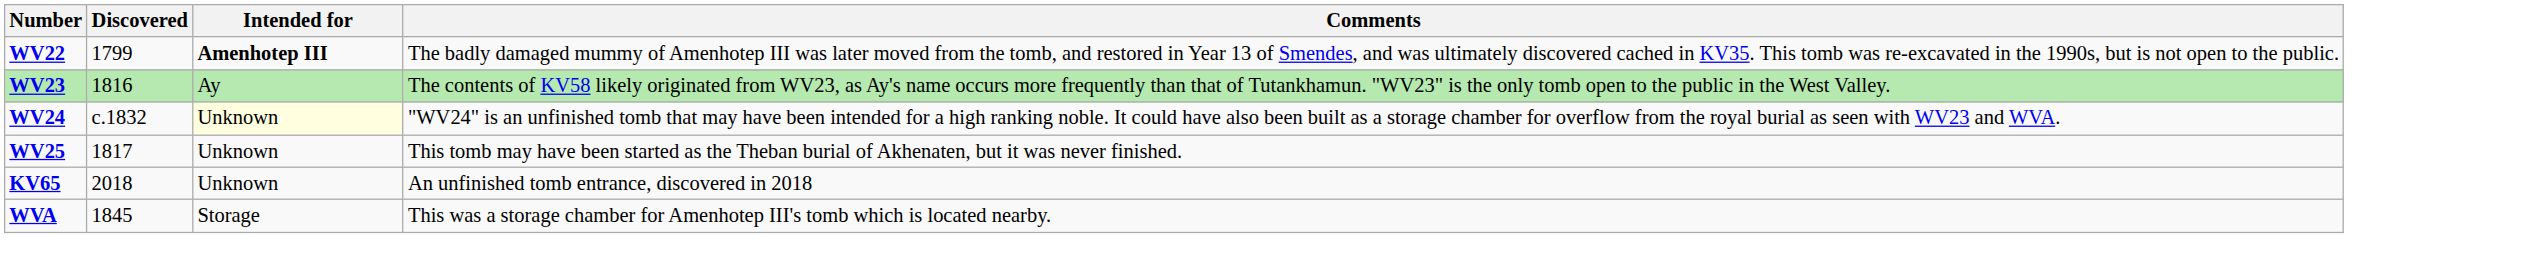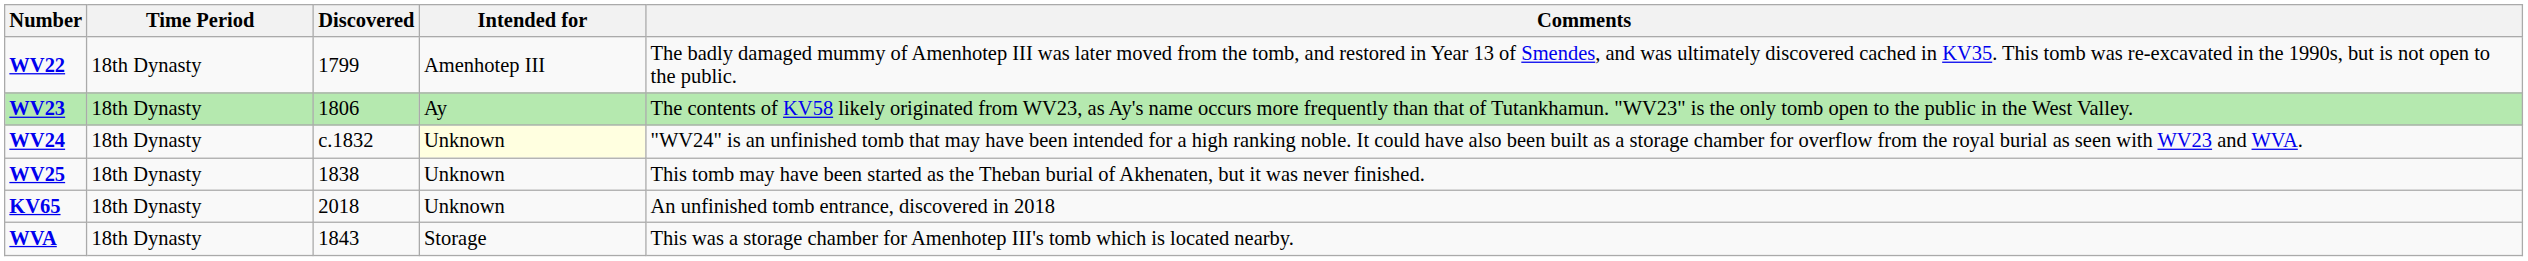 <table class="wikitable">
 <tr>
 <th>Number</th>
+<th width=9%>Time Period</th>
 <th>Discovered</th>
 <th width=9%>Intended for</th>
 <th>Comments</th>
 </tr>
 <tr>
 <td><strong><a href='#'>WV22</a></strong></td>
+<td>18th Dynasty</td>
 <td>1799</td>
-<td><strong>Amenhotep III</strong></td>
+<td>Amenhotep III</td>
 <td>The badly damaged mummy of Amenhotep III was later moved from the tomb, and restored in Year 13 of <a href='#'>Smendes</a>, and was ultimately discovered cached in <a href='#'>KV35</a>. This tomb was re-excavated in the 1990s, but is not open to the public.</td>
 </tr>
 <tr style="background: #B5E9AF;">
 <td><strong><a href='#'>WV23</a></strong></td>
-<td>1816</td>
+<td>18th Dynasty</td>
+<td>1806</td>
 <td>Ay</td>
 <td>The contents of <a href='#'>KV58</a> likely originated from WV23, as Ay's name occurs more frequently than that of Tutankhamun. "WV23" is the only tomb open to the public in the West Valley.</td>
 </tr>
 <tr>
 <td><strong><a href='#'>WV24</a></strong></td>
+<td>18th Dynasty</td>
 <td>c.1832</td>
 <td style="background: lightyellow;">Unknown</td>
 <td>"WV24" is an unfinished tomb that may have been intended for a high ranking noble. It could have also been built as a storage chamber for overflow from the royal burial as seen with <a href='#'>WV23</a> and <a href='#'>WVA</a>.</td>
 </tr>
 <tr>
 <td><strong><a href='#'>WV25</a></strong></td>
-<td>1817</td>
+<td>18th Dynasty</td>
+<td>1838</td>
 <td>Unknown</td>
 <td>This tomb may have been started as the Theban burial of Akhenaten, but it was never finished.</td>
 </tr>
 <tr>
 <td><strong><a href='#'>KV65</a></strong></td>
+<td>18th Dynasty</td>
 <td>2018</td>
 <td>Unknown</td>
 <td>An unfinished tomb entrance, discovered in 2018</td>
 </tr>
 <tr>
 <td><strong><a href='#'>WVA</a></strong></td>
-<td>1845</td>
+<td>18th Dynasty</td>
+<td>1843</td>
 <td>Storage</td>
 <td>This was a storage chamber for Amenhotep III's tomb which is located nearby.</td>
 </tr>
 </table>
